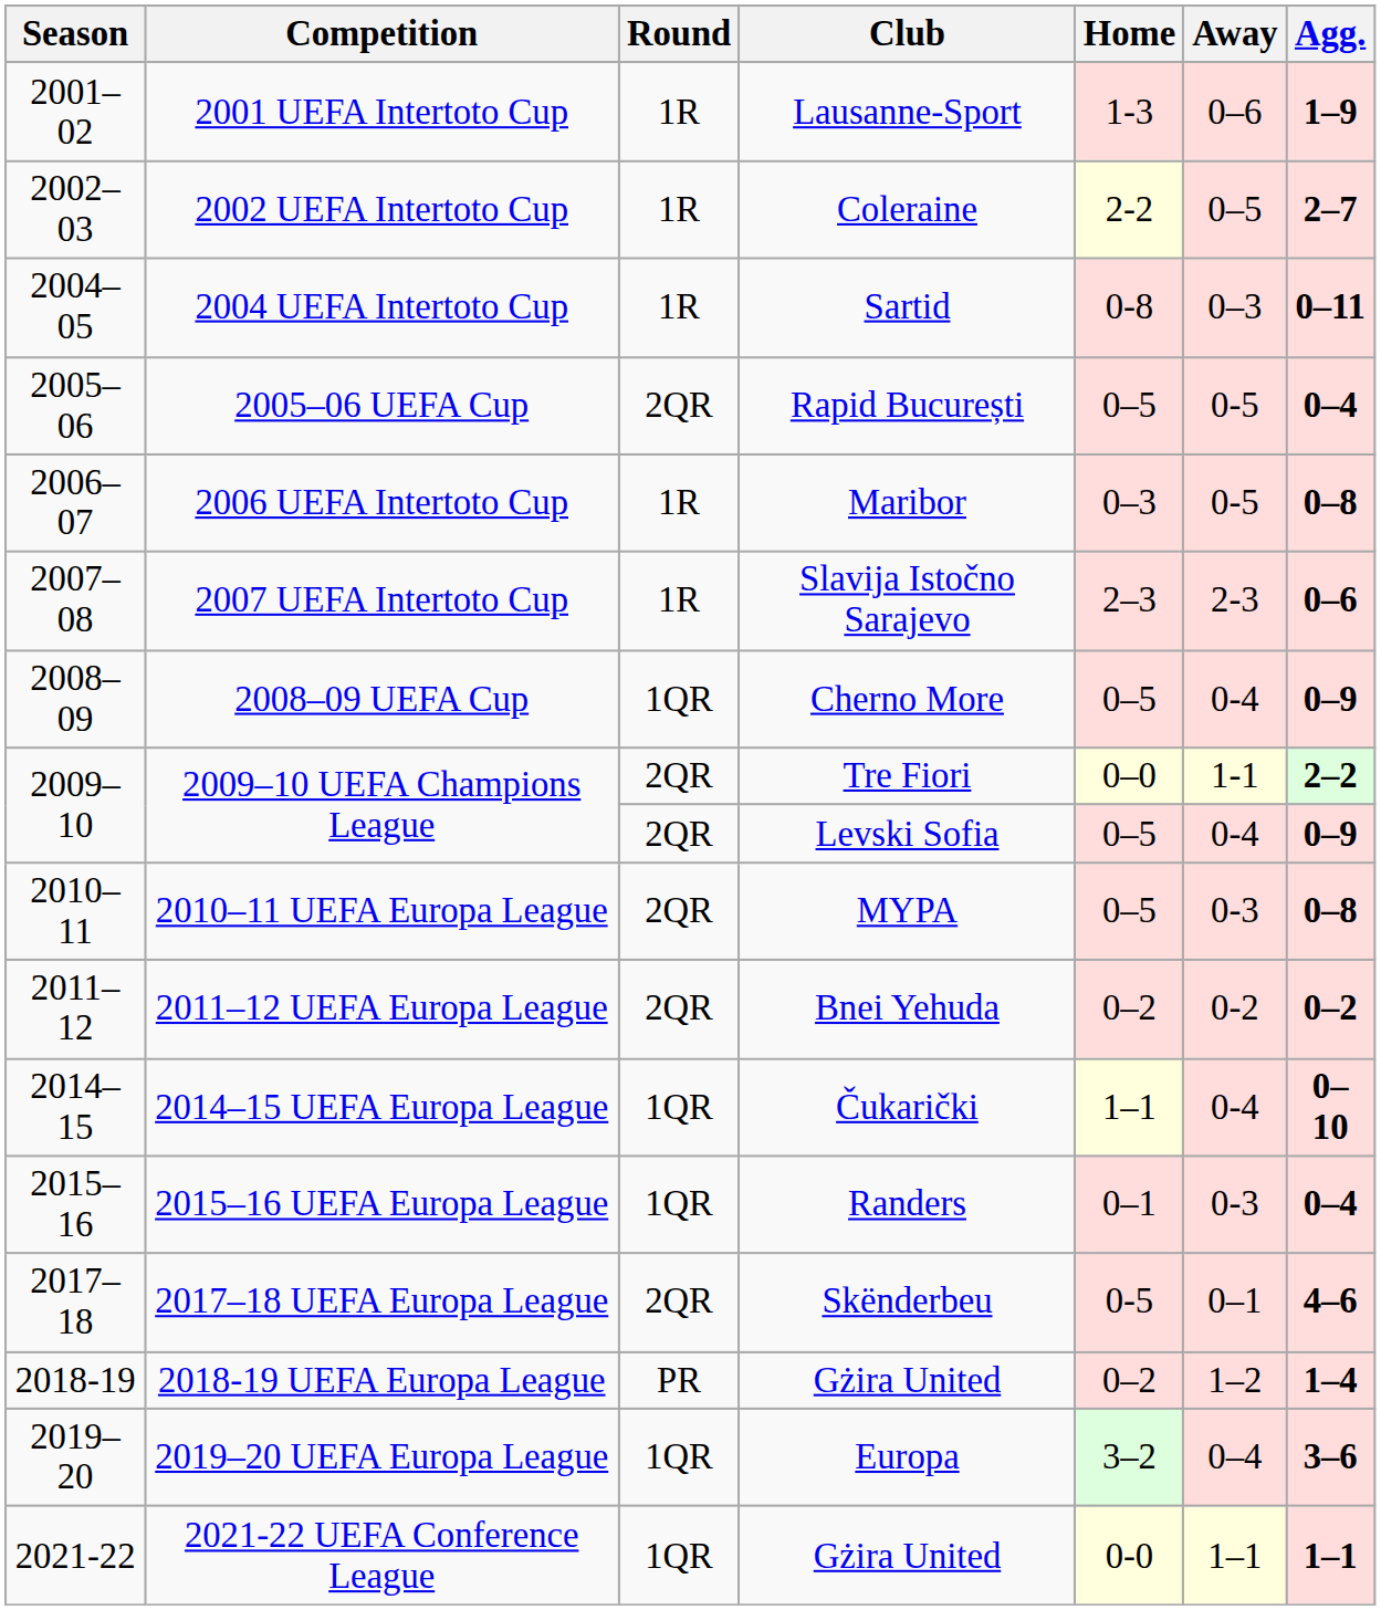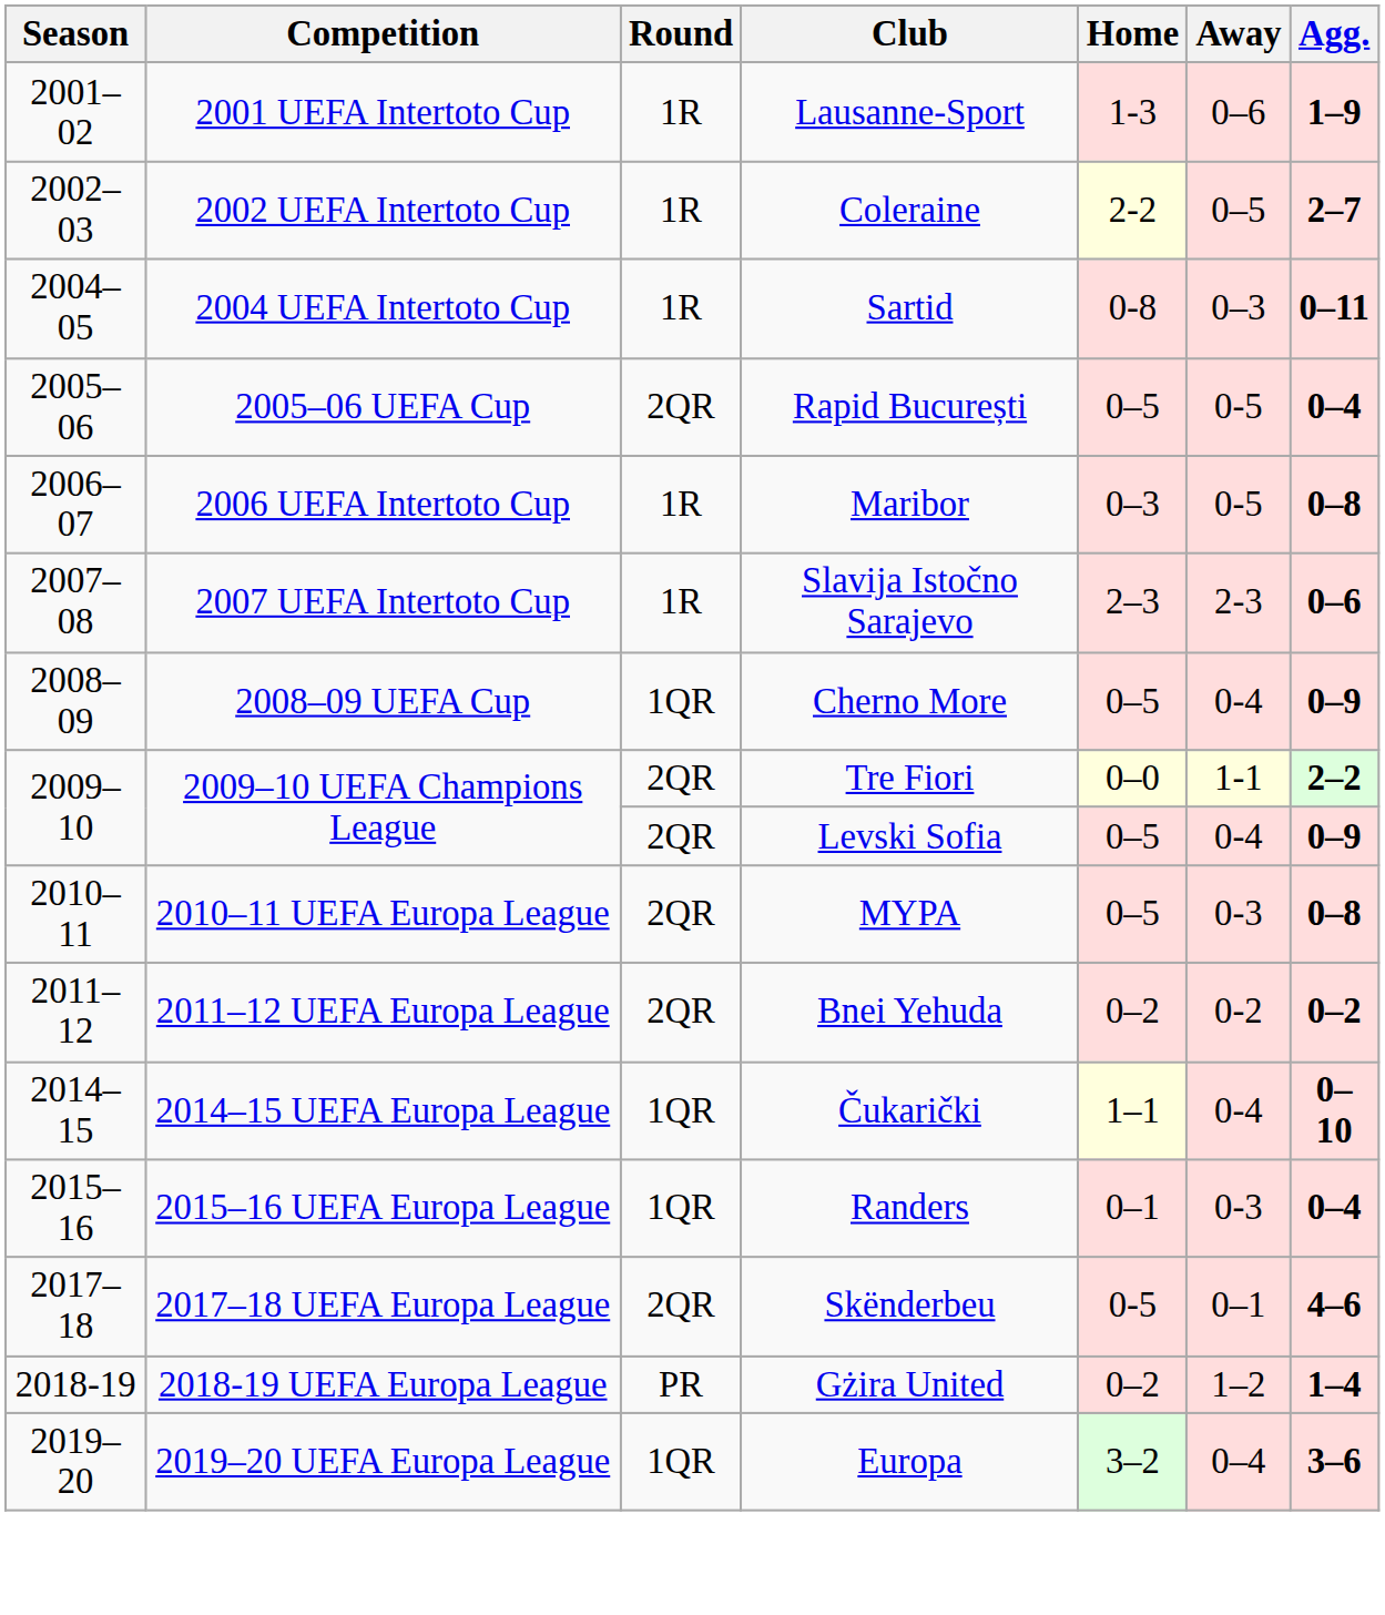 <table class="wikitable" style="text-align:center">
 <tr>
 <th>Season</th>
 <th>Competition</th>
 <th>Round</th>
 <th>Club</th>
 <th>Home</th>
 <th>Away</th>
 <th><a href='#'>Agg.</a></th>
 </tr>
 <tr>
 <td>2001–02</td>
 <td><a href='#'>2001 UEFA Intertoto Cup</a></td>
 <td>1R</td>
 <td> <a href='#'>Lausanne-Sport</a></td>
 <td bgcolor="#fdd">1-3</td>
 <td bgcolor="#fdd">0–6</td>
 <td bgcolor="#fdd"><strong>1–9</strong></td>
 </tr>
 <tr>
 <td>2002–03</td>
 <td><a href='#'>2002 UEFA Intertoto Cup</a></td>
 <td>1R</td>
 <td> <a href='#'>Coleraine</a></td>
 <td bgcolor="#ffd">2-2</td>
 <td bgcolor="#fdd">0–5</td>
 <td bgcolor="#fdd"><strong>2–7</strong></td>
 </tr>
 <tr>
 <td>2004–05</td>
 <td><a href='#'>2004 UEFA Intertoto Cup</a></td>
 <td>1R</td>
 <td> <a href='#'>Sartid</a></td>
 <td bgcolor="#fdd">0-8</td>
 <td bgcolor="#fdd">0–3</td>
 <td bgcolor="#fdd"><strong>0–11</strong></td>
 </tr>
 <tr>
 <td>2005–06</td>
 <td><a href='#'>2005–06 UEFA Cup</a></td>
 <td>2QR</td>
 <td> <a href='#'>Rapid București</a></td>
 <td bgcolor="#fdd">0–5</td>
 <td bgcolor="#fdd">0-5</td>
 <td bgcolor="#fdd"><strong>0–4</strong></td>
 </tr>
 <tr>
 <td>2006–07</td>
 <td><a href='#'>2006 UEFA Intertoto Cup</a></td>
 <td>1R</td>
 <td> <a href='#'>Maribor</a></td>
 <td bgcolor="#fdd">0–3</td>
 <td bgcolor="#fdd">0-5</td>
 <td bgcolor="#fdd"><strong>0–8</strong></td>
 </tr>
 <tr>
 <td>2007–08</td>
 <td><a href='#'>2007 UEFA Intertoto Cup</a></td>
 <td>1R</td>
 <td> <a href='#'>Slavija Istočno Sarajevo</a></td>
 <td bgcolor="#fdd">2–3</td>
 <td bgcolor="#fdd">2-3</td>
 <td bgcolor="#fdd"><strong>0–6</strong></td>
 </tr>
 <tr>
 <td>2008–09</td>
 <td><a href='#'>2008–09 UEFA Cup</a></td>
 <td>1QR</td>
 <td> <a href='#'>Cherno More</a></td>
 <td bgcolor="#fdd">0–5</td>
 <td bgcolor="#fdd">0-4</td>
 <td bgcolor="#fdd"><strong>0–9</strong></td>
 </tr>
 <tr>
 <td rowspan="2">2009–10</td>
 <td rowspan="2"><a href='#'>2009–10 UEFA Champions League</a></td>
 <td>2QR</td>
 <td> <a href='#'>Tre Fiori</a></td>
 <td bgcolor="#ffd">0–0</td>
 <td bgcolor="#ffd">1-1</td>
 <td bgcolor="#dfd"><strong>2–2 </strong></td>
 </tr>
 <tr>
 <td>2QR</td>
 <td> <a href='#'>Levski Sofia</a></td>
 <td bgcolor="#fdd">0–5</td>
 <td bgcolor="#fdd">0-4</td>
 <td bgcolor="#fdd"><strong>0–9</strong></td>
 </tr>
 <tr>
 <td>2010–11</td>
 <td><a href='#'>2010–11 UEFA Europa League</a></td>
 <td>2QR</td>
 <td> <a href='#'>MYPA</a></td>
 <td bgcolor="#fdd">0–5</td>
 <td bgcolor="#fdd">0-3</td>
 <td bgcolor="#fdd"><strong>0–8</strong></td>
 </tr>
 <tr>
 <td>2011–12</td>
 <td><a href='#'>2011–12 UEFA Europa League</a></td>
 <td>2QR</td>
 <td> <a href='#'>Bnei Yehuda</a></td>
 <td bgcolor="#fdd">0–2</td>
 <td bgcolor="#fdd">0-2</td>
 <td bgcolor="#fdd"><strong>0–2</strong></td>
 </tr>
 <tr>
 <td>2014–15</td>
 <td><a href='#'>2014–15 UEFA Europa League</a></td>
 <td>1QR</td>
 <td> <a href='#'>Čukarički</a></td>
 <td bgcolor="#ffd">1–1 </td>
 <td bgcolor="#fdd">0-4</td>
 <td bgcolor="#fdd"><strong>0–10</strong></td>
 </tr>
 <tr>
 <td>2015–16</td>
 <td><a href='#'>2015–16 UEFA Europa League</a></td>
 <td>1QR</td>
 <td> <a href='#'>Randers</a></td>
 <td bgcolor="#fdd">0–1</td>
 <td bgcolor="#fdd">0-3</td>
 <td bgcolor="#fdd"><strong>0–4</strong></td>
 </tr>
 <tr>
 <td>2017–18</td>
 <td><a href='#'>2017–18 UEFA Europa League</a></td>
 <td>2QR</td>
 <td> <a href='#'>Skënderbeu</a></td>
 <td bgcolor="#fdd">0-5</td>
 <td bgcolor="#fdd">0–1</td>
 <td bgcolor="#fdd"><strong>4–6</strong></td>
 </tr>
 <tr>
 <td>2018-19</td>
 <td><a href='#'>2018-19 UEFA Europa League</a></td>
 <td>PR</td>
 <td> <a href='#'>Gżira United</a></td>
 <td bgcolor="#fdd">0–2</td>
 <td bgcolor="#fdd">1–2</td>
 <td bgcolor="#fdd"><strong>1–4</strong></td>
 </tr>
 <tr>
 <td>2019–20</td>
 <td><a href='#'>2019–20 UEFA Europa League</a></td>
 <td>1QR</td>
 <td> <a href='#'>Europa</a></td>
 <td bgcolor="#dfd">3–2</td>
 <td bgcolor="#fdd">0–4</td>
 <td bgcolor="#fdd"><strong>3–6</strong></td>
 </tr>
-<tr>
-<td>2021-22</td>
-<td><a href='#'>2021-22 UEFA Conference League</a></td>
-<td>1QR</td>
-<td> <a href='#'>Gżira United</a></td>
-<td bgcolor="#ffd">0-0</td>
-<td bgcolor="#ffd">1–1 </td>
-<td bgcolor="#fdd"><strong>1–1 </strong></td>
-</tr>
 </table>
